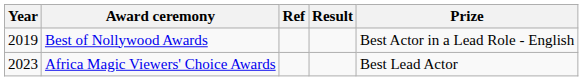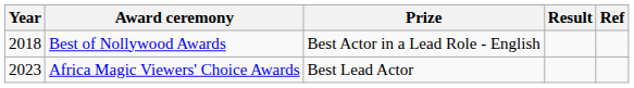 <table class ="wikitable">
 <tr>
 <th>Year</th>
 <th>Award ceremony</th>
+<th>Prize</th>
+<th>Result</th>
 <th>Ref</th>
-<th>Result</th>
-<th>Prize</th>
 </tr>
 <tr>
-<td>2019</td>
+<td>2018</td>
 <td><a href='#'>Best of Nollywood Awards</a></td>
+<td>Best Actor in a Lead Role - English</td>
 <td></td>
 <td></td>
-<td>Best Actor in a Lead Role - English</td>
 </tr>
 <tr>
 <td>2023</td>
 <td><a href='#'>Africa Magic Viewers' Choice Awards</a></td>
+<td>Best Lead Actor</td>
 <td></td>
 <td></td>
-<td>Best Lead Actor</td>
 </tr>
 </table>
